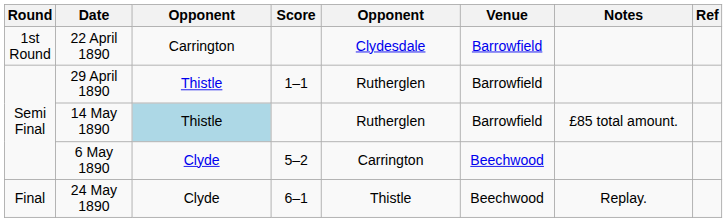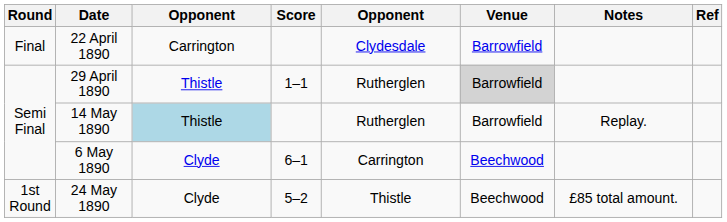 <table class="wikitable sortable" style="text-align: center;">
 <tr>
 <th width="50">Round</th>
 <th width="80">Date</th>
 <th width="150">Opponent</th>
 <th width="50">Score</th>
 <th width="150">Opponent</th>
 <th width="100">Venue</th>
 <th width="150">Notes</th>
 <th>Ref</th>
 </tr>
 <tr>
-<td>1st Round</td>
+<td>Final</td>
 <td>22 April 1890</td>
 <td>Carrington</td>
 <td></td>
 <td><a href='#'>Clydesdale</a></td>
 <td><a href='#'>Barrowfield</a></td>
 <td></td>
 <td></td>
 </tr>
 <tr>
 <td rowspan = "3">Semi Final</td>
 <td>29 April 1890</td>
 <td><a href='#'>Thistle</a></td>
 <td>1–1</td>
 <td>Rutherglen</td>
-<td>Barrowfield</td>
+<td style="background: lightgrey;">Barrowfield</td>
 <td></td>
 <td></td>
 </tr>
 <tr>
 <td>14 May 1890</td>
 <td style="background: lightblue;">Thistle</td>
 <td></td>
 <td>Rutherglen</td>
 <td>Barrowfield</td>
-<td>£85 total amount.</td>
+<td>Replay.</td>
 <td></td>
 </tr>
 <tr>
 <td>6 May 1890</td>
 <td><a href='#'>Clyde</a></td>
-<td>5–2</td>
+<td>6–1</td>
 <td>Carrington</td>
 <td><a href='#'>Beechwood</a></td>
 <td></td>
 <td></td>
 </tr>
 <tr>
-<td>Final</td>
+<td>1st Round</td>
 <td>24 May 1890</td>
 <td>Clyde</td>
-<td>6–1</td>
+<td>5–2</td>
 <td>Thistle</td>
 <td>Beechwood</td>
-<td>Replay.</td>
+<td>£85 total amount.</td>
 <td><br></td>
 </tr>
 </table>
